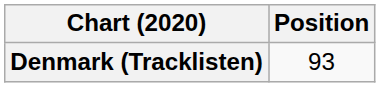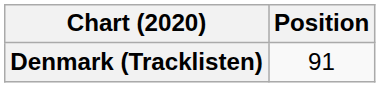 <table class="wikitable plainrowheaders" style="text-align:center">
 <tr>
 <th scope="col">Chart (2020)</th>
 <th scope="col">Position</th>
 </tr>
 <tr>
 <th scope="row">Denmark (Tracklisten)</th>
-<td>93</td>
+<td>91</td>
 </tr>
 </table>
